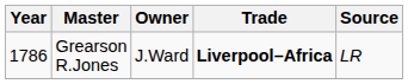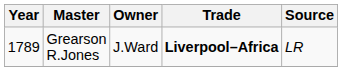 <table class=" wikitable">
 <tr>
 <th>Year</th>
 <th>Master</th>
 <th>Owner</th>
 <th>Trade</th>
 <th>Source</th>
 </tr>
 <tr>
-<td>1786</td>
+<td>1789</td>
 <td>Grearson<br>R.Jones</td>
 <td>J.Ward</td>
 <td><strong>Liverpool–Africa</strong></td>
 <td><em>LR</em></td>
 </tr>
 <tr>
 </tr>
 </table>
